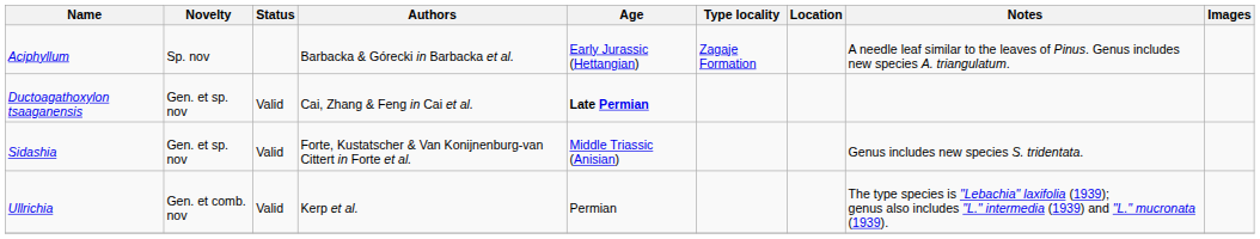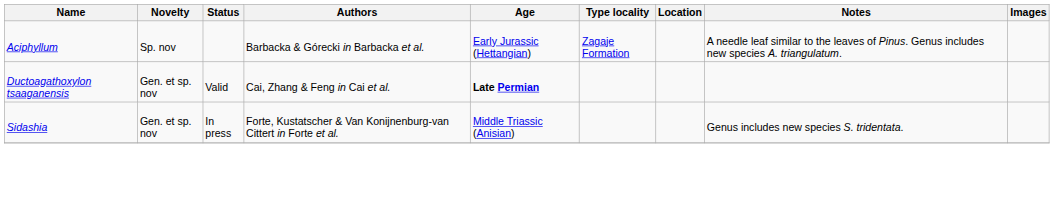 <table class="wikitable sortable" align="center" width="100%">
 <tr>
 <th>Name</th>
 <th>Novelty</th>
 <th>Status</th>
 <th>Authors</th>
 <th>Age</th>
 <th>Type locality</th>
 <th>Location</th>
 <th>Notes</th>
 <th>Images</th>
 </tr>
 <tr>
 <td><br><em><a href='#'>Aciphyllum</a></em></td>
 <td><br>Sp. nov</td>
 <td></td>
 <td><br>Barbacka & Górecki <em>in</em> Barbacka <em>et al.</em></td>
 <td><br><a href='#'>Early Jurassic</a> (<a href='#'>Hettangian</a>)</td>
 <td><br><a href='#'>Zagaje Formation</a></td>
 <td><br></td>
 <td><br>A needle leaf similar to the leaves of <em>Pinus</em>. Genus includes new species <em>A. triangulatum</em>.</td>
 <td></td>
 </tr>
 <tr>
 <td><br><em><a href='#'>Ductoagathoxylon tsaaganensis</a></em></td>
 <td><br>Gen. et sp. nov</td>
 <td><br>Valid</td>
 <td><br>Cai, Zhang & Feng <em>in</em> Cai <em>et al.</em></td>
 <td><strong><br>Late <a href='#'>Permian</a></strong></td>
 <td></td>
 <td><br></td>
 <td></td>
 <td></td>
 </tr>
 <tr>
 <td><br><em><a href='#'>Sidashia</a></em></td>
 <td><br>Gen. et sp. nov</td>
-<td><br>Valid</td>
+<td><br>In press</td>
 <td><br>Forte, Kustatscher & Van Konijnenburg-van Cittert <em>in</em> Forte <em>et al.</em></td>
 <td><br><a href='#'>Middle Triassic</a> (<a href='#'>Anisian</a>)</td>
 <td></td>
 <td><br></td>
 <td><br>Genus includes new species <em>S. tridentata</em>.</td>
 <td></td>
 </tr>
 <tr>
-<td><br><em><a href='#'>Ullrichia</a></em></td>
-<td><br>Gen. et comb. nov</td>
-<td><br>Valid</td>
-<td><br>Kerp <em>et al.</em></td>
-<td><br>Permian</td>
-<td></td>
-<td><br></td>
-<td><br>The type species is <em><a href='#'>"Lebachia" laxifolia</a></em> (<a href='#'>1939</a>);<br> genus also includes <em><a href='#'>"L." intermedia</a></em> (<a href='#'>1939</a>) and <em><a href='#'>"L." mucronata</a></em> (<a href='#'>1939</a>).</td>
-<td></td>
-</tr>
-<tr>
 </tr>
 </table>
